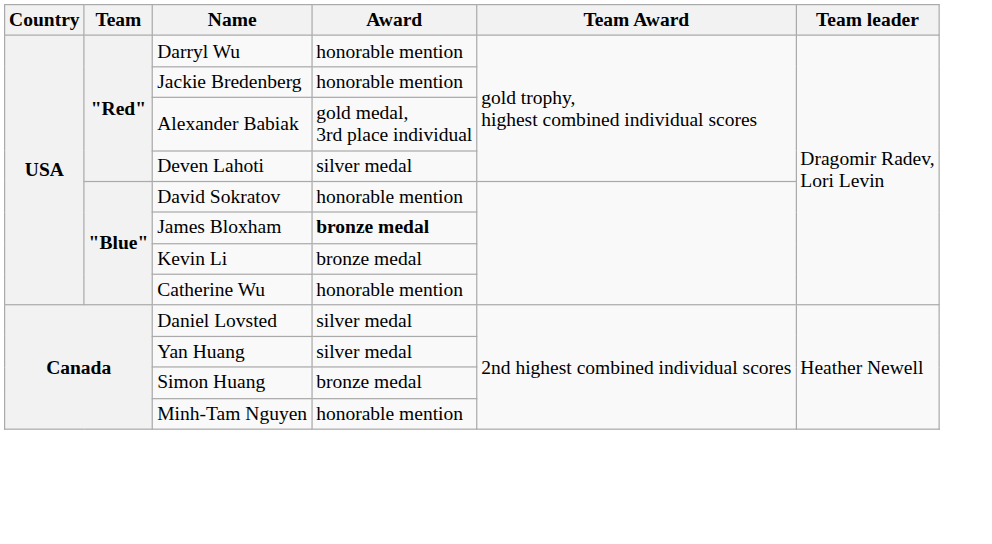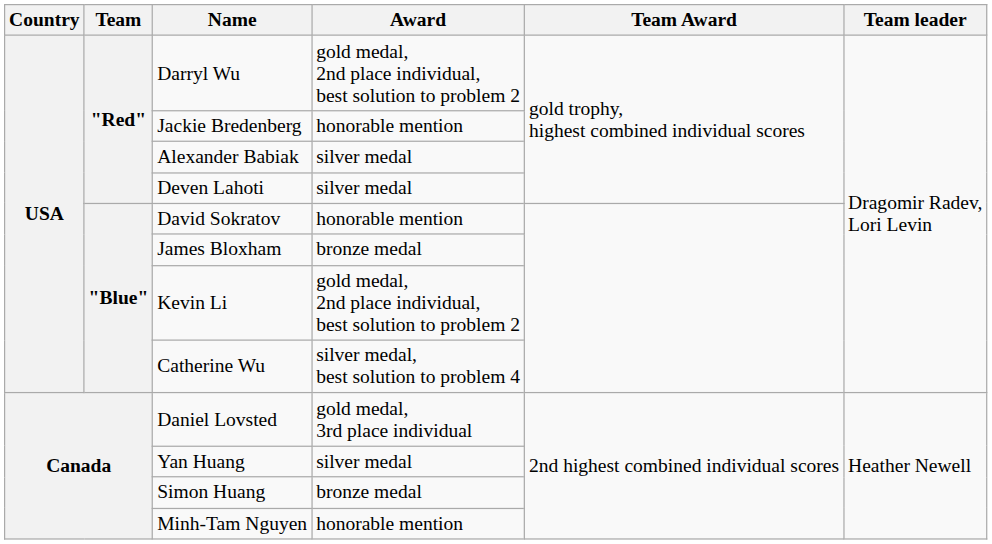 <table class="wikitable">
 <tr>
 <th>Country</th>
 <th>Team</th>
 <th>Name</th>
 <th>Award</th>
 <th>Team Award</th>
 <th>Team leader</th>
 </tr>
 <tr>
 <th rowspan=8 valign="middle">USA</th>
 <th rowspan=4 valign="middle">"Red"</th>
 <td>Darryl Wu</td>
-<td>honorable mention</td>
+<td>gold medal,<br>2nd place individual,<br>best solution to problem 2</td>
 <td rowspan="4">gold trophy,<br>highest combined individual scores</td>
 <td rowspan="8">Dragomir Radev,<br>Lori Levin</td>
 </tr>
 <tr>
 <td>Jackie Bredenberg</td>
 <td>honorable mention</td>
 </tr>
 <tr>
 <td>Alexander Babiak</td>
-<td>gold medal,<br>3rd place individual</td>
+<td>silver medal</td>
 </tr>
 <tr>
 <td>Deven Lahoti</td>
 <td>silver medal</td>
 </tr>
 <tr>
 <th rowspan=4 valign="middle">"Blue"</th>
 <td>David Sokratov</td>
 <td>honorable mention</td>
 <td rowspan=4 valign="middle"></td>
 </tr>
 <tr>
 <td>James Bloxham</td>
-<td><strong>bronze medal</strong></td>
+<td>bronze medal</td>
 </tr>
 <tr>
 <td>Kevin Li</td>
-<td>bronze medal</td>
+<td>gold medal,<br>2nd place individual,<br>best solution to problem 2</td>
 </tr>
 <tr>
 <td>Catherine Wu</td>
-<td>honorable mention</td>
+<td>silver medal,<br>best solution to problem 4</td>
 </tr>
 <tr>
 <th rowspan="4" colspan="2" valign="middle">Canada</th>
 <td>Daniel Lovsted</td>
-<td>silver medal</td>
+<td>gold medal,<br>3rd place individual</td>
 <td rowspan=4 valign="middle">2nd highest combined individual scores</td>
 <td rowspan=4 valign="middle">Heather Newell</td>
 </tr>
 <tr>
 <td>Yan Huang</td>
 <td>silver medal</td>
 </tr>
 <tr>
 <td>Simon Huang</td>
 <td>bronze medal</td>
 </tr>
 <tr>
 <td>Minh-Tam Nguyen</td>
 <td>honorable mention</td>
 </tr>
 </table>
